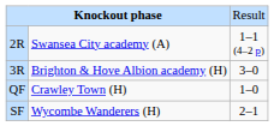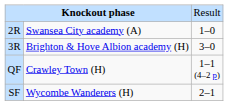 <table class="wikitable plainrowheaders" style="text-align:center;margin-left:1em;float:right;clear:right">
 <tr style="background:#C1E0FF">
 <td colspan="2" scope="colgroup"><strong>Knockout phase</strong></td>
 <td scope="col">Result</td>
 </tr>
 <tr>
 <td style="background:#C1E0FF" scope="row">2R</td>
 <td align="left"><a href='#'>Swansea City academy</a> (A)</td>
-<td>1–1<br><small>(4–2 <a href='#'>p</a>)</small></td>
+<td>1–0</td>
 </tr>
 <tr>
 <td style="background:#C1E0FF" scope="row">3R</td>
 <td align="left"><a href='#'>Brighton & Hove Albion academy</a> (H)</td>
 <td>3–0</td>
 </tr>
 <tr>
 <td style="background:#C1E0FF" scope="row">QF</td>
 <td align="left"><a href='#'>Crawley Town</a> (H)</td>
-<td>1–0</td>
+<td>1–1<br><small>(4–2 <a href='#'>p</a>)</small></td>
 </tr>
 <tr>
 <td style="background:#C1E0FF" scope="row">SF</td>
 <td align="left"><a href='#'>Wycombe Wanderers</a> (H)</td>
 <td>2–1</td>
 </tr>
 </table>
